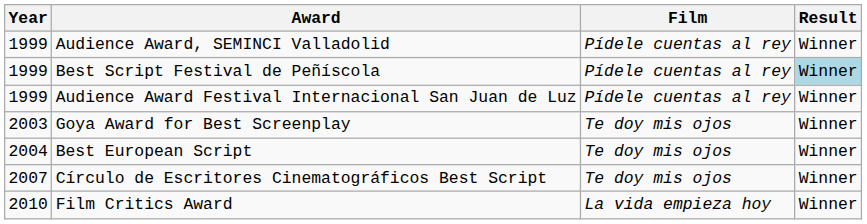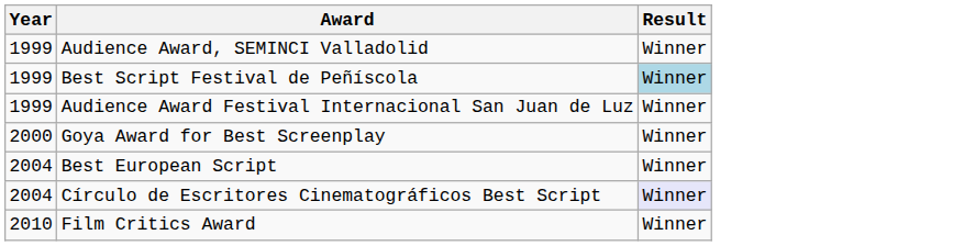 <table class="wikitable">
 <tr>
 <th>Year</th>
 <th>Award</th>
-<th>Film</th>
 <th>Result</th>
 </tr>
 <tr>
 <td>1999</td>
 <td>Audience Award, SEMINCI Valladolid</td>
-<td><em>Pídele cuentas al rey</em></td>
 <td>Winner</td>
 </tr>
 <tr>
 <td>1999</td>
 <td>Best Script Festival de Peñíscola</td>
-<td><em>Pídele cuentas al rey</em></td>
 <td style="background: lightblue;">Winner</td>
 </tr>
 <tr>
 <td>1999</td>
 <td>Audience Award Festival Internacional San Juan de Luz</td>
-<td><em>Pídele cuentas al rey</em></td>
 <td>Winner</td>
 </tr>
 <tr>
-<td>2003</td>
+<td>2000</td>
 <td>Goya Award for Best Screenplay</td>
-<td><em>Te doy mis ojos</em></td>
 <td>Winner</td>
 </tr>
 <tr>
 <td>2004</td>
 <td>Best European Script</td>
-<td><em>Te doy mis ojos</em></td>
 <td>Winner</td>
 </tr>
 <tr>
-<td>2007</td>
+<td>2004</td>
 <td>Círculo de Escritores Cinematográficos Best Script</td>
-<td><em>Te doy mis ojos</em></td>
-<td>Winner</td>
+<td style="background: lavender;">Winner</td>
 </tr>
 <tr>
 <td>2010</td>
 <td>Film Critics Award</td>
-<td><em>La vida empieza hoy</em></td>
 <td>Winner</td>
 </tr>
 </table>
